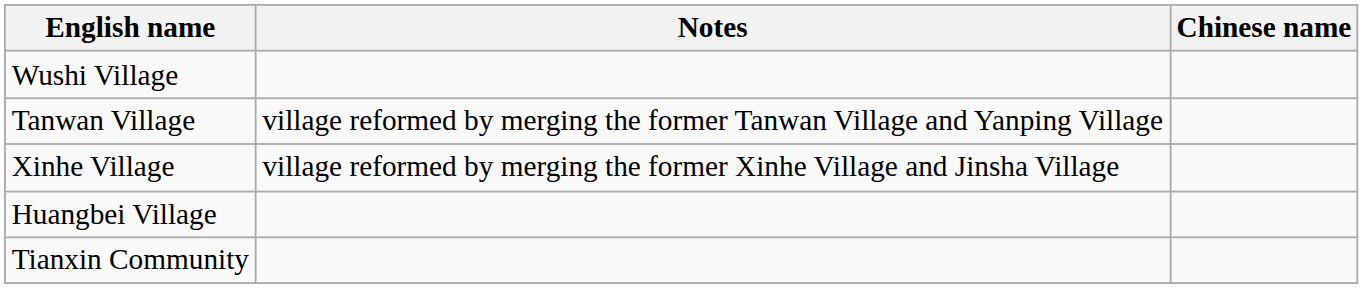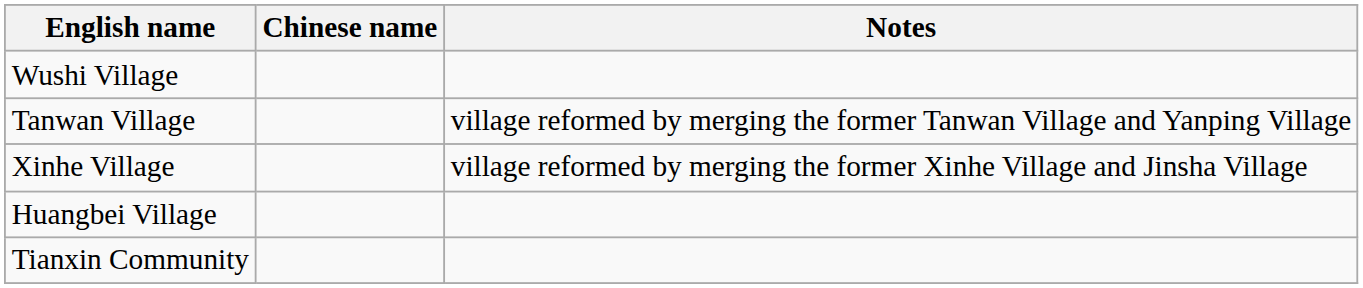 <table class="wikitable">
 <tr>
 <th>English name</th>
+<th>Chinese name</th>
 <th>Notes</th>
-<th>Chinese name</th>
 </tr>
 <tr>
 <td>Wushi Village</td>
 <td></td>
 <td></td>
 </tr>
 <tr>
 <td>Tanwan Village</td>
+<td></td>
 <td>village reformed by merging the former Tanwan Village and Yanping Village</td>
-<td></td>
 </tr>
 <tr>
 <td>Xinhe Village</td>
+<td></td>
 <td>village reformed by merging the former Xinhe Village and Jinsha Village</td>
-<td></td>
 </tr>
 <tr>
 <td>Huangbei Village</td>
 <td></td>
 <td></td>
 </tr>
 <tr>
 <td>Tianxin Community</td>
 <td></td>
 <td></td>
 </tr>
 </table>
